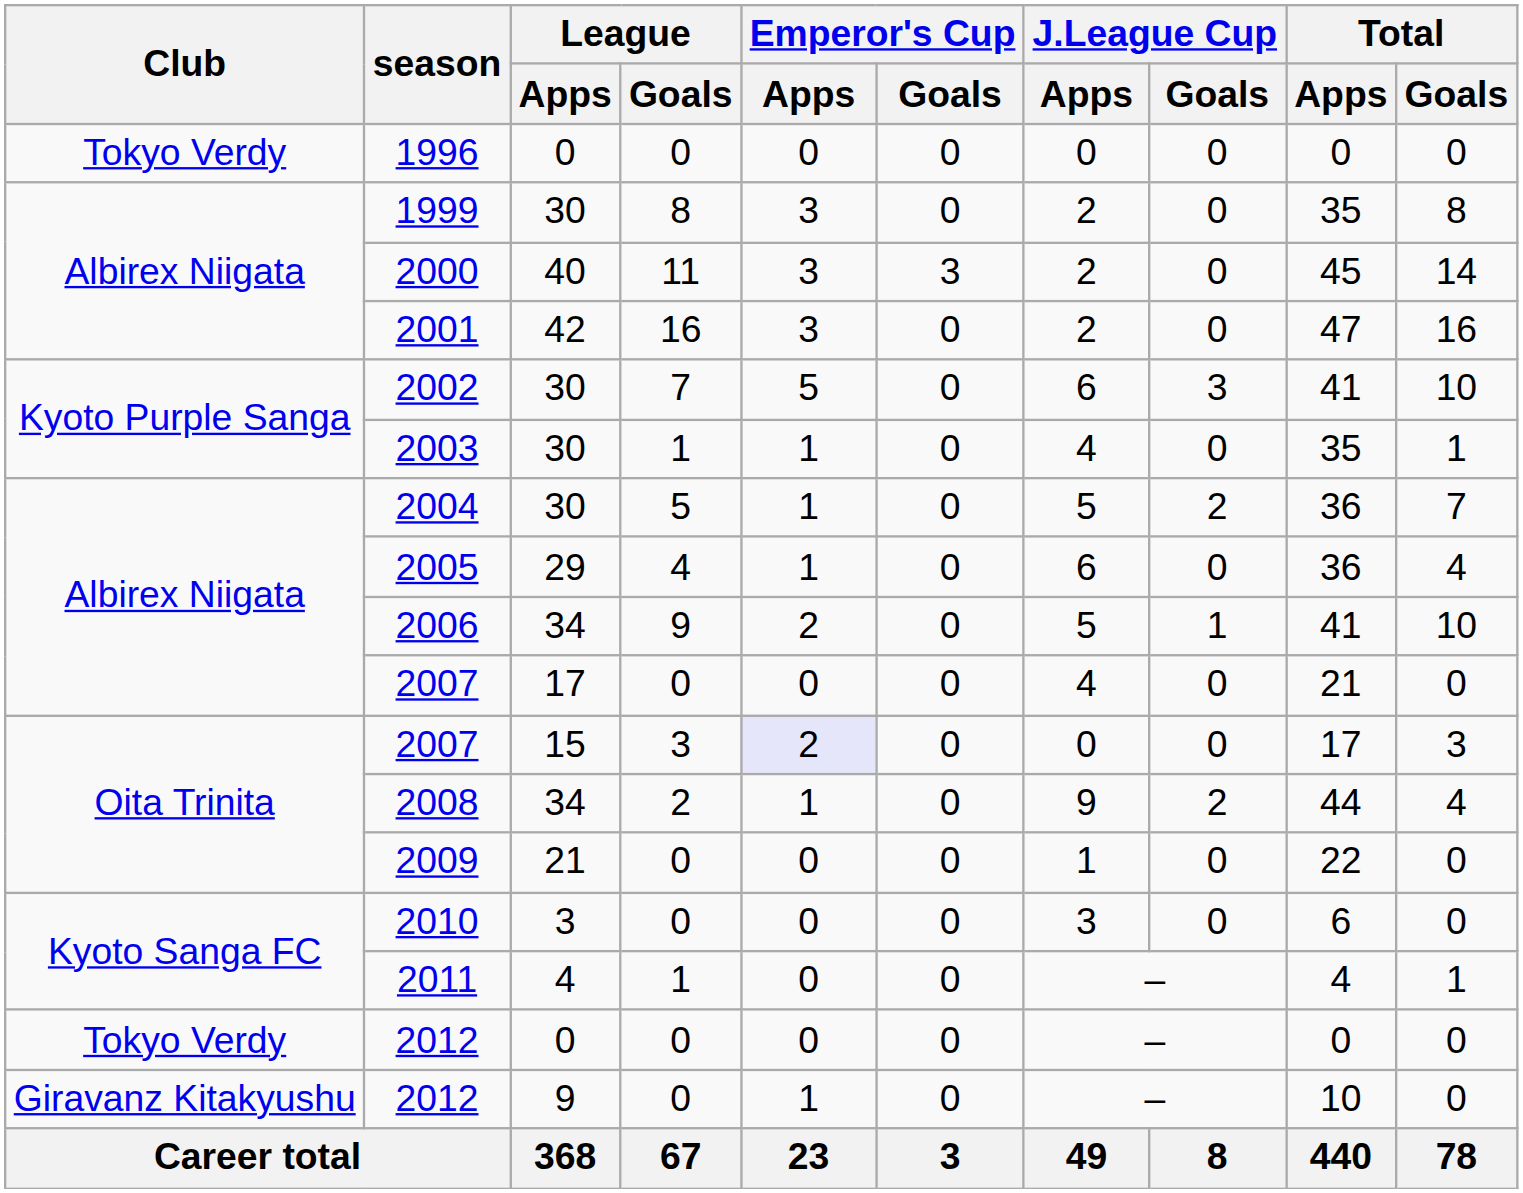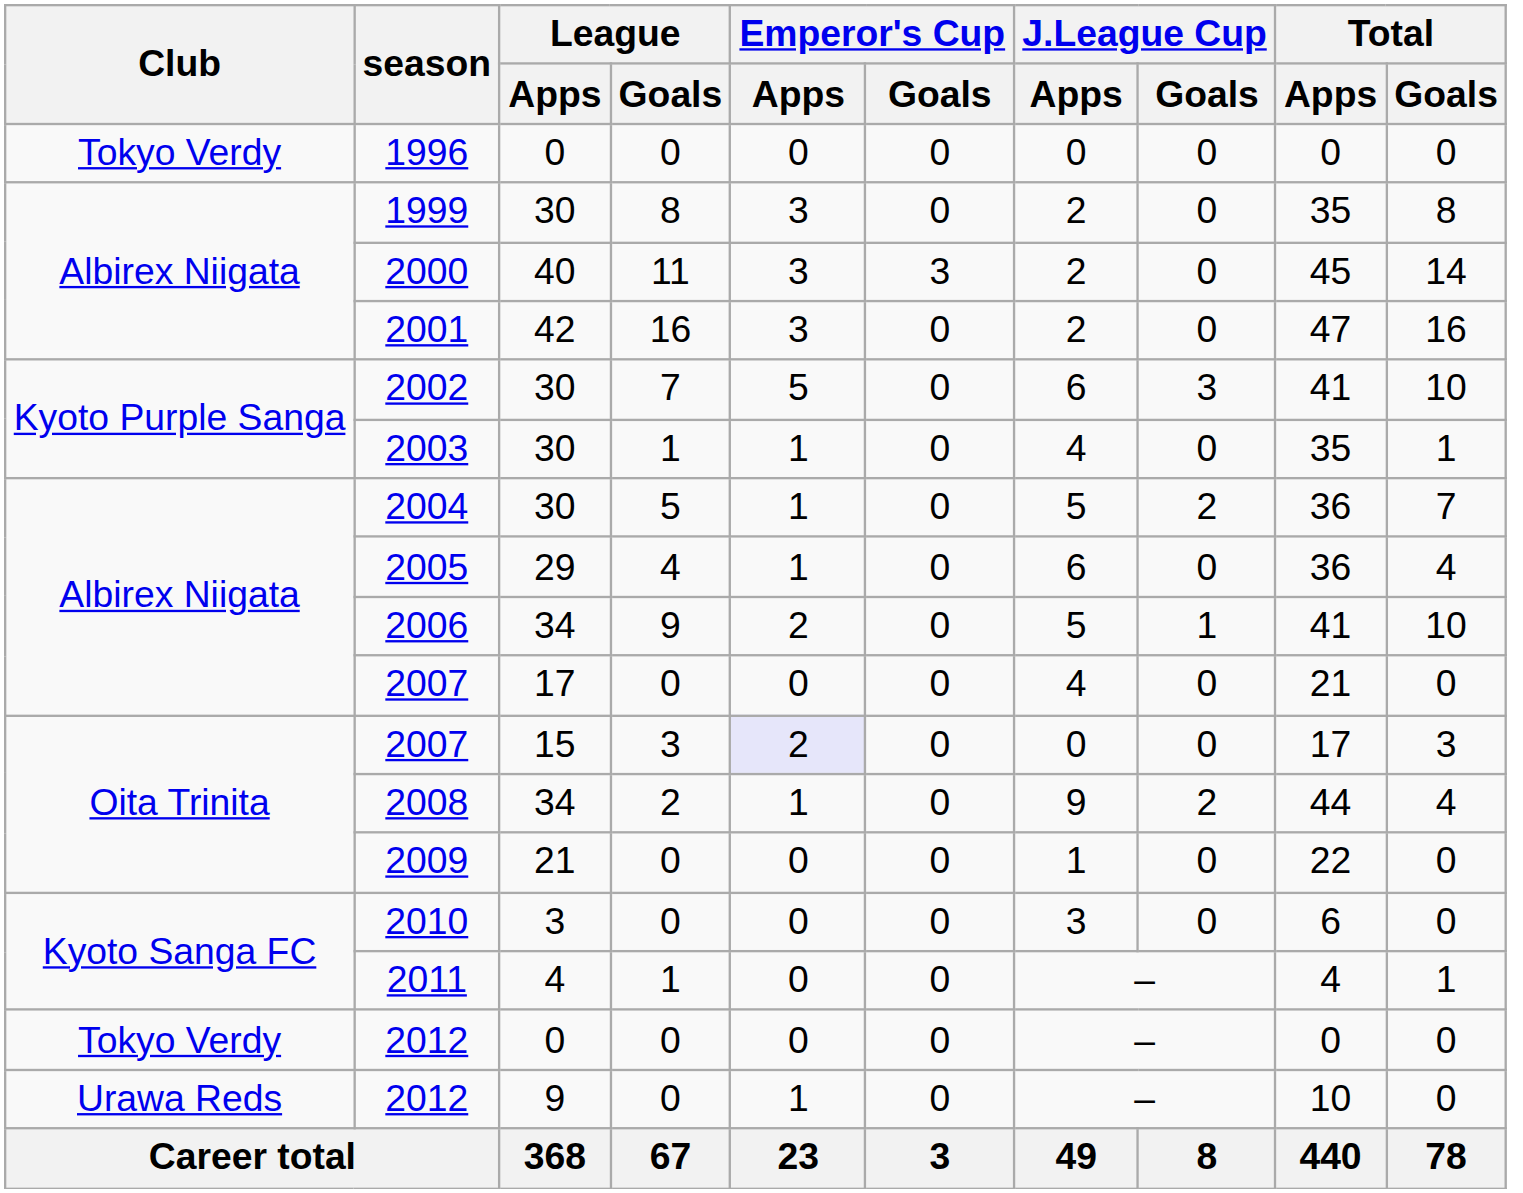 <table class="wikitable" style="text-align: center">
 <tr>
 <th rowspan="2">Club</th>
 <th rowspan="2">season</th>
 <th Colspan="2">League</th>
 <th Colspan="2"><a href='#'>Emperor's Cup</a></th>
 <th Colspan="2"><a href='#'>J.League Cup</a></th>
 <th Colspan="2">Total</th>
 </tr>
 <tr>
 <th>Apps</th>
 <th>Goals</th>
 <th>Apps</th>
 <th>Goals</th>
 <th>Apps</th>
 <th>Goals</th>
 <th>Apps</th>
 <th>Goals</th>
 </tr>
 <tr>
 <td><a href='#'>Tokyo Verdy</a></td>
 <td><a href='#'>1996</a></td>
 <td>0</td>
 <td>0</td>
 <td>0</td>
 <td>0</td>
 <td>0</td>
 <td>0</td>
 <td>0</td>
 <td>0</td>
 </tr>
 <tr>
 <td rowspan="3"><a href='#'>Albirex Niigata</a></td>
 <td><a href='#'>1999</a></td>
 <td>30</td>
 <td>8</td>
 <td>3</td>
 <td>0</td>
 <td>2</td>
 <td>0</td>
 <td>35</td>
 <td>8</td>
 </tr>
 <tr>
 <td><a href='#'>2000</a></td>
 <td>40</td>
 <td>11</td>
 <td>3</td>
 <td>3</td>
 <td>2</td>
 <td>0</td>
 <td>45</td>
 <td>14</td>
 </tr>
 <tr>
 <td><a href='#'>2001</a></td>
 <td>42</td>
 <td>16</td>
 <td>3</td>
 <td>0</td>
 <td>2</td>
 <td>0</td>
 <td>47</td>
 <td>16</td>
 </tr>
 <tr>
 <td rowspan="2"><a href='#'>Kyoto Purple Sanga</a></td>
 <td><a href='#'>2002</a></td>
 <td>30</td>
 <td>7</td>
 <td>5</td>
 <td>0</td>
 <td>6</td>
 <td>3</td>
 <td>41</td>
 <td>10</td>
 </tr>
 <tr>
 <td><a href='#'>2003</a></td>
 <td>30</td>
 <td>1</td>
 <td>1</td>
 <td>0</td>
 <td>4</td>
 <td>0</td>
 <td>35</td>
 <td>1</td>
 </tr>
 <tr>
 <td rowspan="4"><a href='#'>Albirex Niigata</a></td>
 <td><a href='#'>2004</a></td>
 <td>30</td>
 <td>5</td>
 <td>1</td>
 <td>0</td>
 <td>5</td>
 <td>2</td>
 <td>36</td>
 <td>7</td>
 </tr>
 <tr>
 <td><a href='#'>2005</a></td>
 <td>29</td>
 <td>4</td>
 <td>1</td>
 <td>0</td>
 <td>6</td>
 <td>0</td>
 <td>36</td>
 <td>4</td>
 </tr>
 <tr>
 <td><a href='#'>2006</a></td>
 <td>34</td>
 <td>9</td>
 <td>2</td>
 <td>0</td>
 <td>5</td>
 <td>1</td>
 <td>41</td>
 <td>10</td>
 </tr>
 <tr>
 <td><a href='#'>2007</a></td>
 <td>17</td>
 <td>0</td>
 <td>0</td>
 <td>0</td>
 <td>4</td>
 <td>0</td>
 <td>21</td>
 <td>0</td>
 </tr>
 <tr>
 <td rowspan="3"><a href='#'>Oita Trinita</a></td>
 <td><a href='#'>2007</a></td>
 <td>15</td>
 <td>3</td>
 <td style="background: lavender;">2</td>
 <td>0</td>
 <td>0</td>
 <td>0</td>
 <td>17</td>
 <td>3</td>
 </tr>
 <tr>
 <td><a href='#'>2008</a></td>
 <td>34</td>
 <td>2</td>
 <td>1</td>
 <td>0</td>
 <td>9</td>
 <td>2</td>
 <td>44</td>
 <td>4</td>
 </tr>
 <tr>
 <td><a href='#'>2009</a></td>
 <td>21</td>
 <td>0</td>
 <td>0</td>
 <td>0</td>
 <td>1</td>
 <td>0</td>
 <td>22</td>
 <td>0</td>
 </tr>
 <tr>
 <td rowspan="2"><a href='#'>Kyoto Sanga FC</a></td>
 <td><a href='#'>2010</a></td>
 <td>3</td>
 <td>0</td>
 <td>0</td>
 <td>0</td>
 <td>3</td>
 <td>0</td>
 <td>6</td>
 <td>0</td>
 </tr>
 <tr>
 <td><a href='#'>2011</a></td>
 <td>4</td>
 <td>1</td>
 <td>0</td>
 <td>0</td>
 <td colspan="2">–</td>
 <td>4</td>
 <td>1</td>
 </tr>
 <tr>
 <td><a href='#'>Tokyo Verdy</a></td>
 <td><a href='#'>2012</a></td>
 <td>0</td>
 <td>0</td>
 <td>0</td>
 <td>0</td>
 <td colspan="2">–</td>
 <td>0</td>
 <td>0</td>
 </tr>
 <tr>
-<td><a href='#'>Giravanz Kitakyushu</a></td>
+<td><a href='#'>Urawa Reds</a></td>
 <td><a href='#'>2012</a></td>
 <td>9</td>
 <td>0</td>
 <td>1</td>
 <td>0</td>
 <td colspan="2">–</td>
 <td>10</td>
 <td>0</td>
 </tr>
 <tr>
 <th colspan="2">Career total</th>
 <th>368</th>
 <th>67</th>
 <th>23</th>
 <th>3</th>
 <th>49</th>
 <th>8</th>
 <th>440</th>
 <th>78</th>
 </tr>
 </table>
